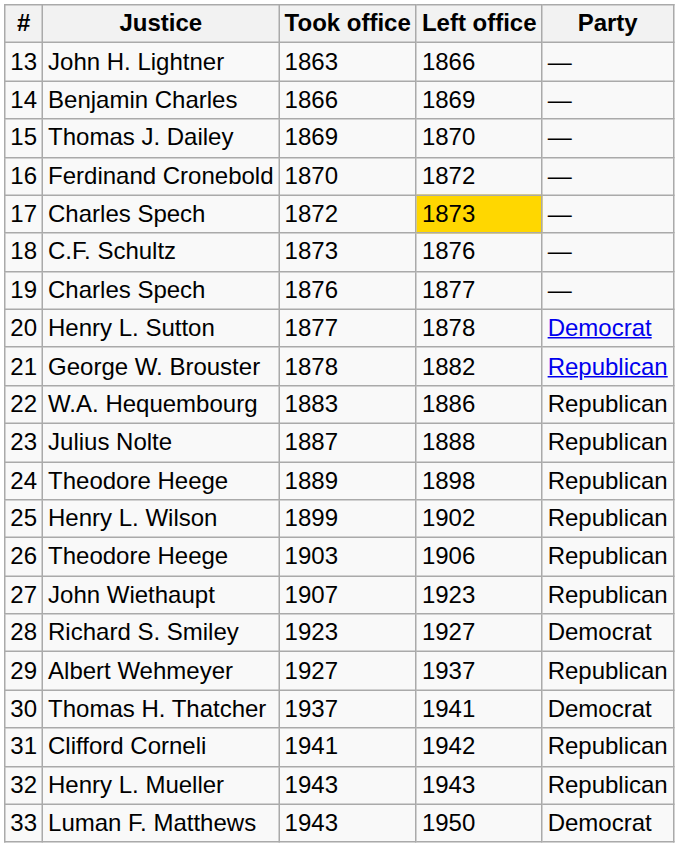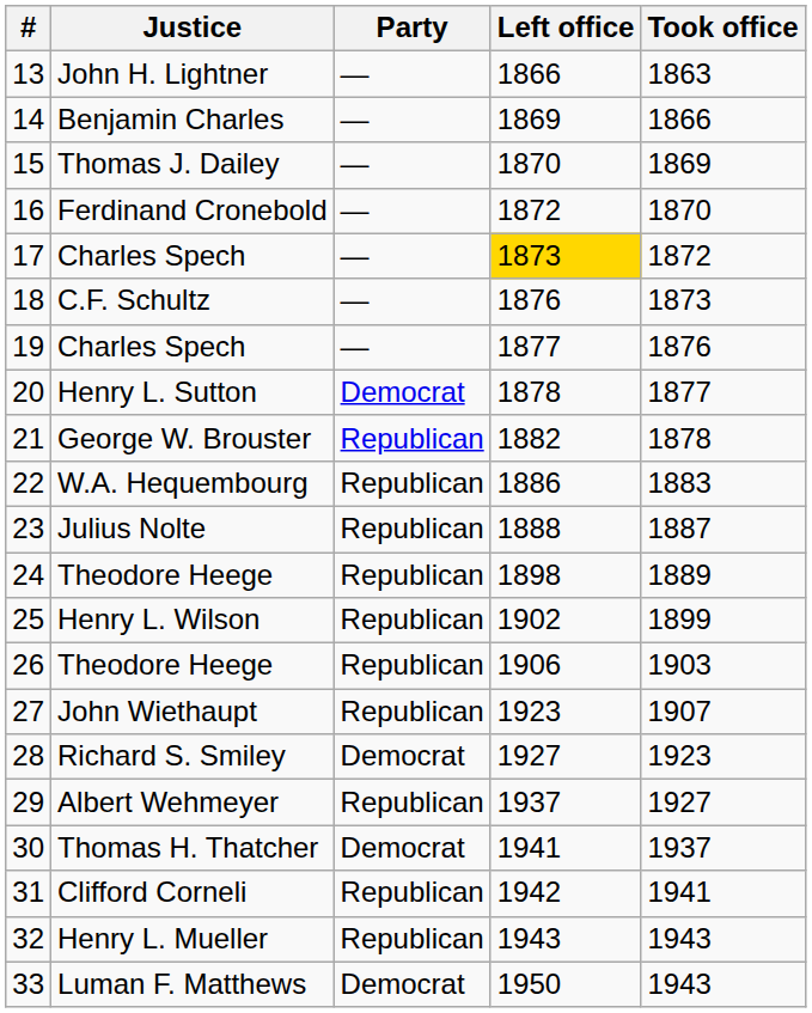 <table class="wikitable">
 <tr>
 <th>#</th>
 <th>Justice</th>
+<th>Party</th>
+<th>Left office</th>
 <th>Took office</th>
-<th>Left office</th>
-<th>Party</th>
 </tr>
 <tr>
 <td>13</td>
 <td>John H. Lightner</td>
+<td>—</td>
+<td>1866</td>
 <td>1863</td>
-<td>1866</td>
-<td>—</td>
 </tr>
 <tr>
 <td>14</td>
 <td>Benjamin Charles</td>
+<td>—</td>
+<td>1869</td>
 <td>1866</td>
-<td>1869</td>
-<td>—</td>
 </tr>
 <tr>
 <td>15</td>
 <td>Thomas J. Dailey</td>
+<td>—</td>
+<td>1870</td>
 <td>1869</td>
-<td>1870</td>
-<td>—</td>
 </tr>
 <tr>
 <td>16</td>
 <td>Ferdinand Cronebold</td>
+<td>—</td>
+<td>1872</td>
 <td>1870</td>
-<td>1872</td>
-<td>—</td>
 </tr>
 <tr>
 <td>17</td>
 <td>Charles Spech</td>
+<td>—</td>
+<td style="background: gold;">1873</td>
 <td>1872</td>
-<td style="background: gold;">1873</td>
-<td>—</td>
 </tr>
 <tr>
 <td>18</td>
 <td>C.F. Schultz</td>
+<td>—</td>
+<td>1876</td>
 <td>1873</td>
-<td>1876</td>
-<td>—</td>
 </tr>
 <tr>
 <td>19</td>
 <td>Charles Spech</td>
+<td>—</td>
+<td>1877</td>
 <td>1876</td>
-<td>1877</td>
-<td>—</td>
 </tr>
 <tr>
 <td>20</td>
 <td>Henry L. Sutton</td>
+<td><a href='#'>Democrat</a></td>
+<td>1878</td>
 <td>1877</td>
-<td>1878</td>
-<td><a href='#'>Democrat</a></td>
 </tr>
 <tr>
 <td>21</td>
 <td>George W. Brouster</td>
+<td><a href='#'>Republican</a></td>
+<td>1882</td>
 <td>1878</td>
-<td>1882</td>
-<td><a href='#'>Republican</a></td>
 </tr>
 <tr>
 <td>22</td>
 <td>W.A. Hequembourg</td>
+<td>Republican</td>
+<td>1886</td>
 <td>1883</td>
-<td>1886</td>
-<td>Republican</td>
 </tr>
 <tr>
 <td>23</td>
 <td>Julius Nolte</td>
+<td>Republican</td>
+<td>1888</td>
 <td>1887</td>
-<td>1888</td>
-<td>Republican</td>
 </tr>
 <tr>
 <td>24</td>
 <td>Theodore Heege</td>
+<td>Republican</td>
+<td>1898</td>
 <td>1889</td>
-<td>1898</td>
-<td>Republican</td>
 </tr>
 <tr>
 <td>25</td>
 <td>Henry L. Wilson</td>
+<td>Republican</td>
+<td>1902</td>
 <td>1899</td>
-<td>1902</td>
-<td>Republican</td>
 </tr>
 <tr>
 <td>26</td>
 <td>Theodore Heege</td>
+<td>Republican</td>
+<td>1906</td>
 <td>1903</td>
-<td>1906</td>
-<td>Republican</td>
 </tr>
 <tr>
 <td>27</td>
 <td>John Wiethaupt</td>
+<td>Republican</td>
+<td>1923</td>
 <td>1907</td>
-<td>1923</td>
-<td>Republican</td>
 </tr>
 <tr>
 <td>28</td>
 <td>Richard S. Smiley</td>
+<td>Democrat</td>
+<td>1927</td>
 <td>1923</td>
-<td>1927</td>
-<td>Democrat</td>
 </tr>
 <tr>
 <td>29</td>
 <td>Albert Wehmeyer</td>
+<td>Republican</td>
+<td>1937</td>
 <td>1927</td>
-<td>1937</td>
-<td>Republican</td>
 </tr>
 <tr>
 <td>30</td>
 <td>Thomas H. Thatcher</td>
+<td>Democrat</td>
+<td>1941</td>
 <td>1937</td>
-<td>1941</td>
-<td>Democrat</td>
 </tr>
 <tr>
 <td>31</td>
 <td>Clifford Corneli</td>
+<td>Republican</td>
+<td>1942</td>
 <td>1941</td>
-<td>1942</td>
-<td>Republican</td>
 </tr>
 <tr>
 <td>32</td>
 <td>Henry L. Mueller</td>
+<td>Republican</td>
 <td>1943</td>
 <td>1943</td>
-<td>Republican</td>
 </tr>
 <tr>
 <td>33</td>
 <td>Luman F. Matthews</td>
+<td>Democrat</td>
+<td>1950</td>
 <td>1943</td>
-<td>1950</td>
-<td>Democrat</td>
 </tr>
 </table>
